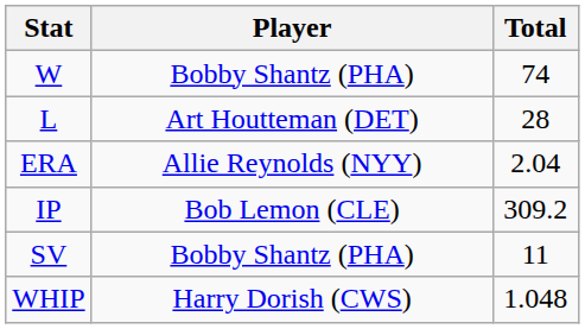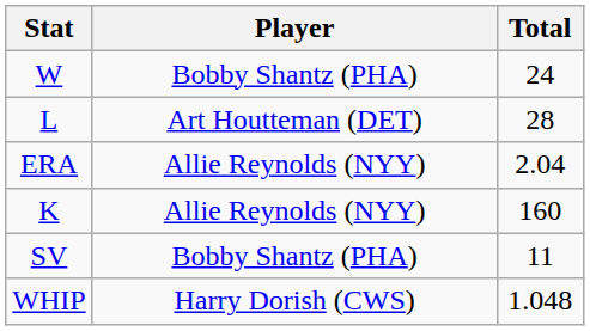 <table class="wikitable" style="text-align:center;">
 <tr>
 <th style="width:15%;">Stat</th>
 <th>Player</th>
 <th style="width:15%;">Total</th>
 </tr>
 <tr>
 <td><a href='#'>W</a></td>
 <td><a href='#'>Bobby Shantz</a> (<a href='#'>PHA</a>)</td>
-<td>74</td>
+<td>24</td>
 </tr>
 <tr>
 <td><a href='#'>L</a></td>
 <td><a href='#'>Art Houtteman</a> (<a href='#'>DET</a>)</td>
 <td>28</td>
 </tr>
 <tr>
 <td><a href='#'>ERA</a></td>
 <td><a href='#'>Allie Reynolds</a> (<a href='#'>NYY</a>)</td>
 <td>2.04</td>
 </tr>
 <tr>
-<td><a href='#'>IP</a></td>
-<td><a href='#'>Bob Lemon</a> (<a href='#'>CLE</a>)</td>
-<td>309.2</td>
+<td><a href='#'>K</a></td>
+<td><a href='#'>Allie Reynolds</a> (<a href='#'>NYY</a>)</td>
+<td>160</td>
 </tr>
 <tr>
 <td><a href='#'>SV</a></td>
 <td><a href='#'>Bobby Shantz</a> (<a href='#'>PHA</a>)</td>
 <td>11</td>
 </tr>
 <tr>
 <td><a href='#'>WHIP</a></td>
 <td><a href='#'>Harry Dorish</a> (<a href='#'>CWS</a>)</td>
 <td>1.048</td>
 </tr>
 </table>
